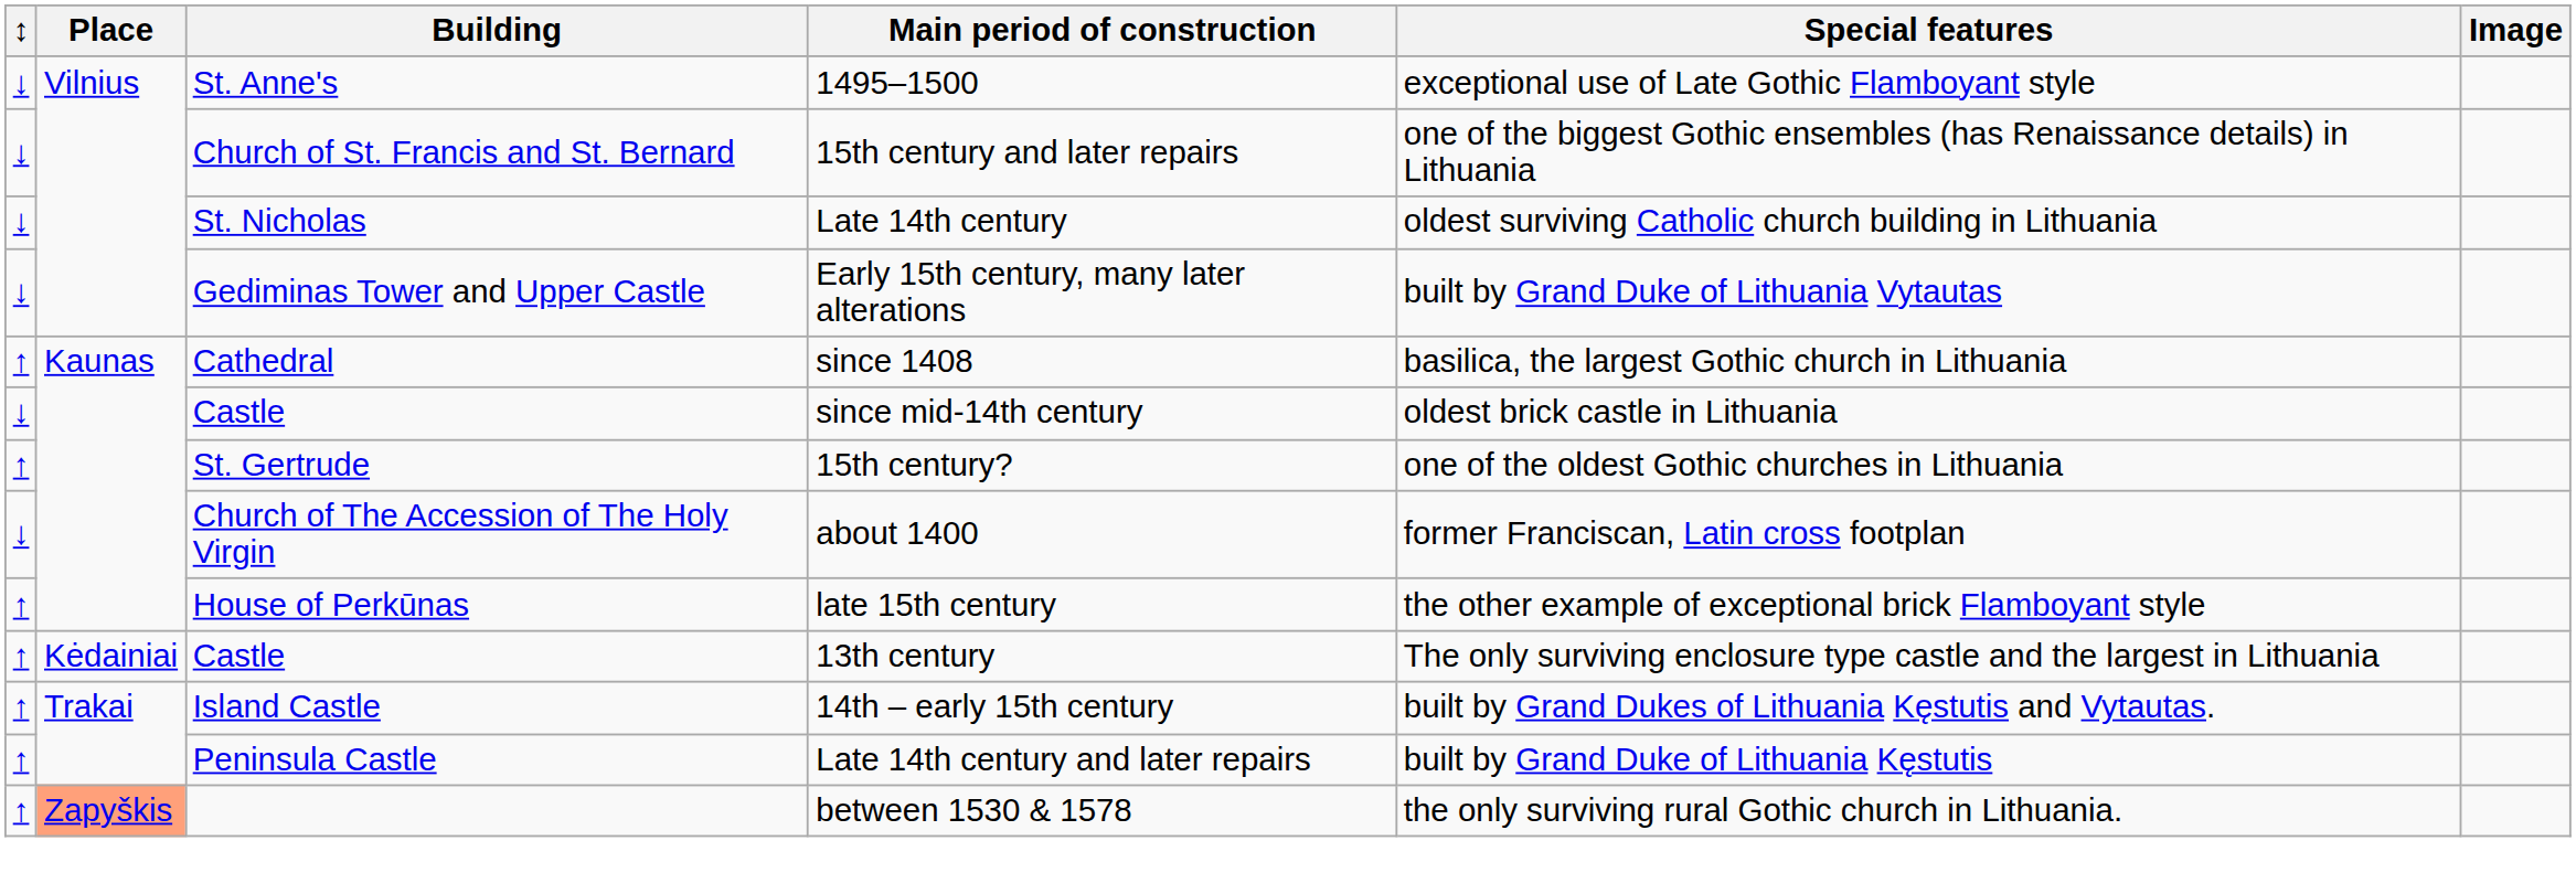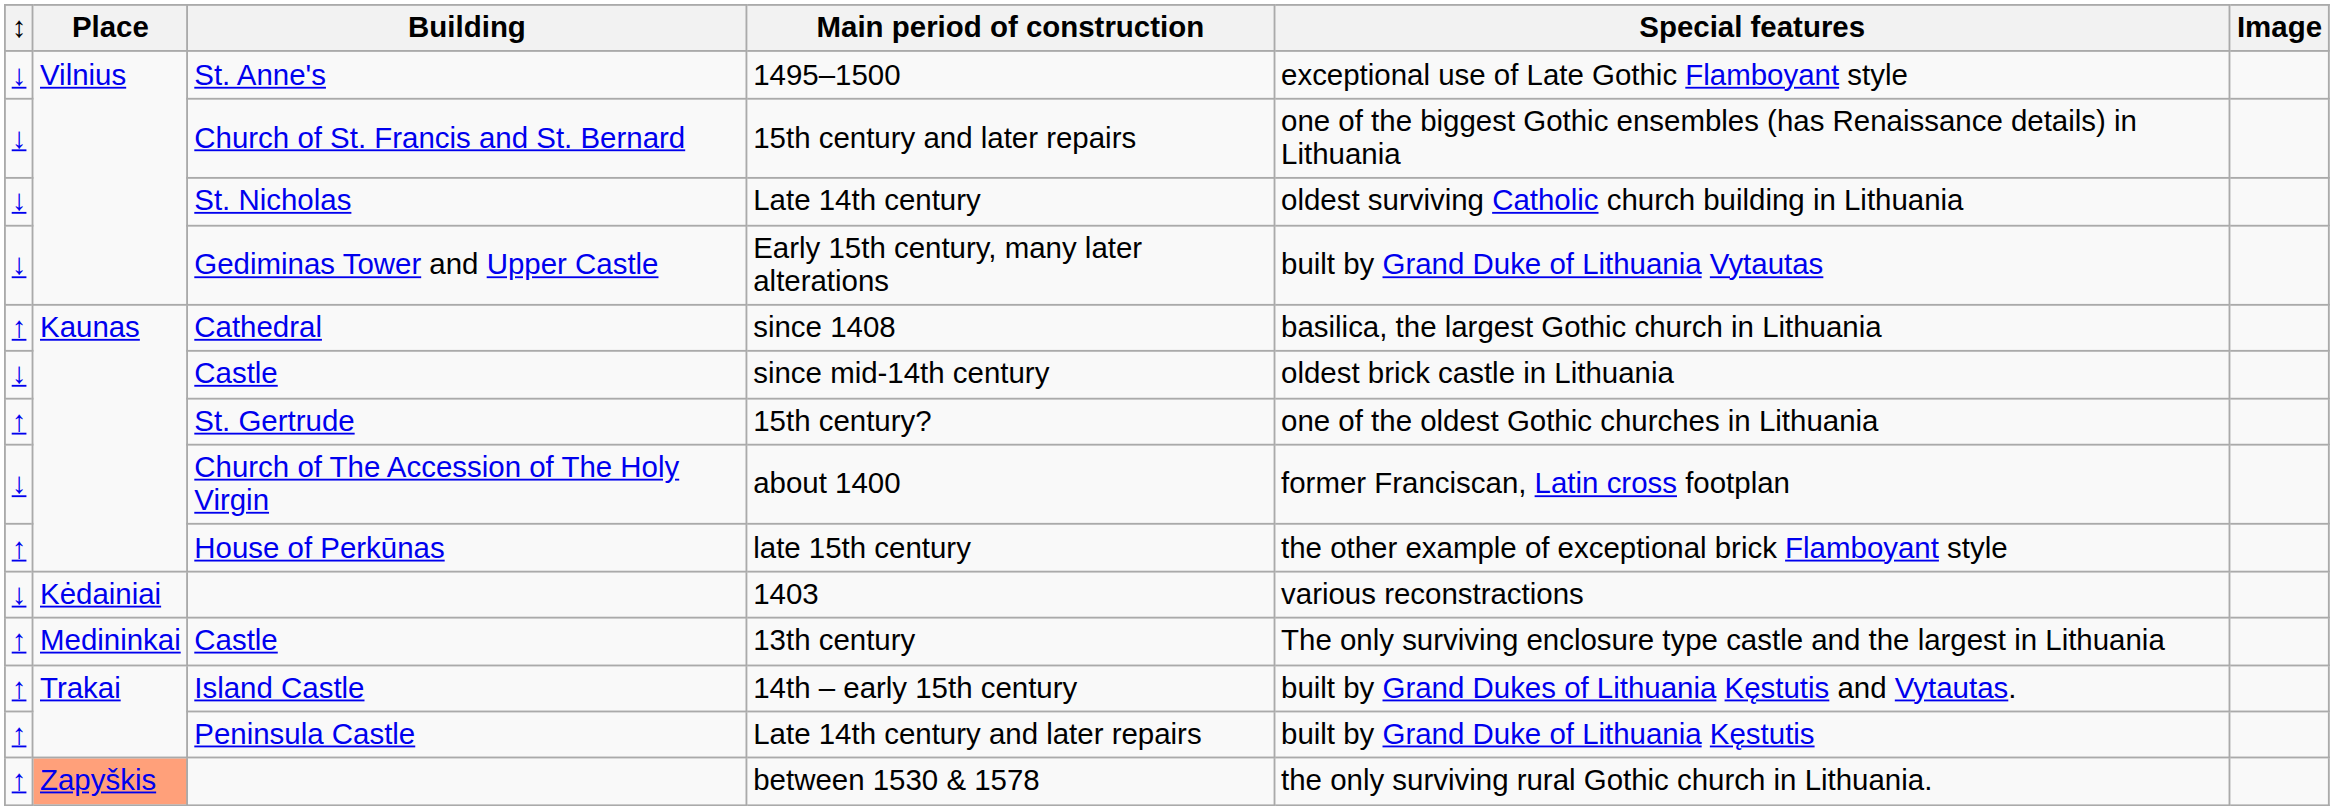 <table class="wikitable"  style="border:2px; width:100%;">
 <tr>
 <th>↕</th>
 <th>Place</th>
 <th>Building</th>
 <th>Main period of construction</th>
 <th>Special features</th>
 <th>Image</th>
 </tr>
 <tr>
 <td><a href='#'>↓</a></td>
 <td style="vertical-align:top;" rowspan="4"><a href='#'>Vilnius</a></td>
 <td><a href='#'>St. Anne's</a></td>
 <td>1495–1500</td>
 <td>exceptional use of Late Gothic <a href='#'>Flamboyant</a> style</td>
 <td></td>
 </tr>
 <tr>
 <td><a href='#'>↓</a></td>
 <td><a href='#'>Church of St. Francis and St. Bernard</a></td>
 <td>15th century and later repairs</td>
 <td>one of the biggest Gothic ensembles (has Renaissance details) in Lithuania</td>
 <td></td>
 </tr>
 <tr>
 <td><a href='#'>↓</a></td>
 <td><a href='#'>St. Nicholas</a></td>
 <td>Late 14th century</td>
 <td>oldest surviving <a href='#'>Catholic</a> church building in Lithuania</td>
 <td></td>
 </tr>
 <tr>
 <td><a href='#'>↓</a></td>
 <td><a href='#'>Gediminas Tower</a> and <a href='#'>Upper Castle</a></td>
 <td>Early 15th century, many later alterations</td>
 <td>built by <a href='#'>Grand Duke of Lithuania</a> <a href='#'>Vytautas</a></td>
 <td></td>
 </tr>
 <tr>
 <td><a href='#'>↑</a></td>
 <td style="vertical-align:top;" rowspan="5"><a href='#'>Kaunas</a></td>
 <td><a href='#'>Cathedral</a></td>
 <td>since 1408</td>
 <td>basilica, the largest Gothic church in Lithuania</td>
 <td></td>
 </tr>
 <tr>
 <td><a href='#'>↓</a></td>
 <td><a href='#'>Castle</a></td>
 <td>since mid-14th century</td>
 <td>oldest brick castle in Lithuania</td>
 <td></td>
 </tr>
 <tr>
 <td><a href='#'>↑</a></td>
 <td><a href='#'>St. Gertrude</a></td>
 <td>15th century?</td>
 <td>one of the oldest Gothic churches in Lithuania</td>
 <td></td>
 </tr>
 <tr>
 <td><a href='#'>↓</a></td>
 <td><a href='#'>Church of The Accession of The Holy Virgin</a></td>
 <td>about 1400</td>
 <td>former Franciscan, <a href='#'>Latin cross</a> footplan</td>
 <td></td>
 </tr>
 <tr>
 <td><a href='#'>↑</a></td>
 <td><a href='#'>House of Perkūnas</a></td>
 <td>late 15th century</td>
 <td>the other example of exceptional brick <a href='#'>Flamboyant</a> style</td>
 <td></td>
 </tr>
 <tr>
+<td><a href='#'>↓</a></td>
+<td><a href='#'>Kėdainiai</a></td>
+<td></td>
+<td>1403</td>
+<td>various reconstractions</td>
+<td></td>
+</tr>
+<tr>
 <td><a href='#'>↑</a></td>
-<td><a href='#'>Kėdainiai</a></td>
+<td><a href='#'>Medininkai</a></td>
 <td><a href='#'>Castle</a></td>
 <td>13th century</td>
 <td>The only surviving enclosure type castle and the largest in Lithuania</td>
 <td></td>
 </tr>
 <tr>
 <td><a href='#'>↑</a></td>
 <td style="vertical-align:top;" rowspan="2"><a href='#'>Trakai</a></td>
 <td><a href='#'>Island Castle</a></td>
 <td>14th – early 15th century</td>
 <td>built by <a href='#'>Grand Dukes of Lithuania</a> <a href='#'>Kęstutis</a> and <a href='#'>Vytautas</a>.</td>
 <td></td>
 </tr>
 <tr>
 <td><a href='#'>↑</a></td>
 <td><a href='#'>Peninsula Castle</a></td>
 <td>Late 14th century and later repairs</td>
 <td>built by <a href='#'>Grand Duke of Lithuania</a> <a href='#'>Kęstutis</a></td>
 <td></td>
 </tr>
 <tr>
 <td><a href='#'>↑</a></td>
 <td style="background: lightsalmon;"><a href='#'>Zapyškis</a></td>
 <td></td>
 <td>between 1530 & 1578</td>
 <td>the only surviving rural Gothic church in Lithuania.</td>
 <td></td>
 </tr>
 </table>
